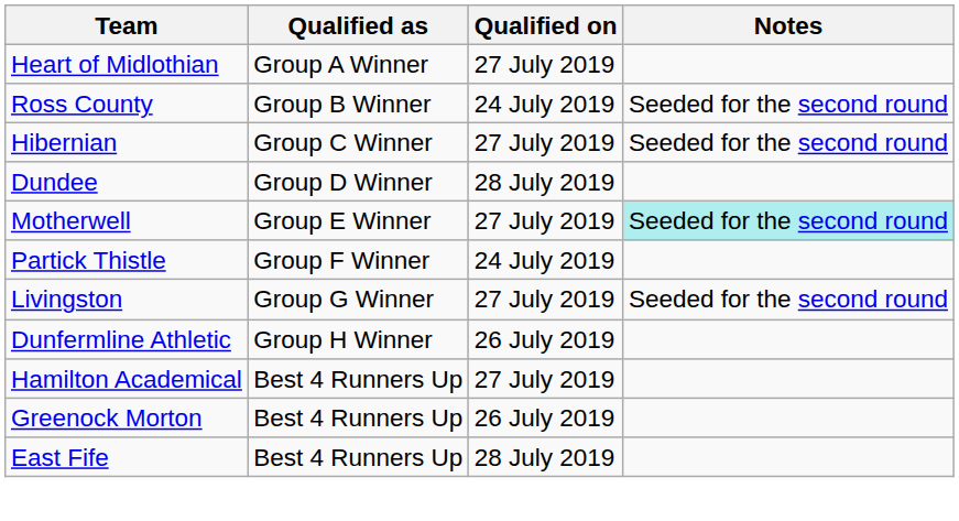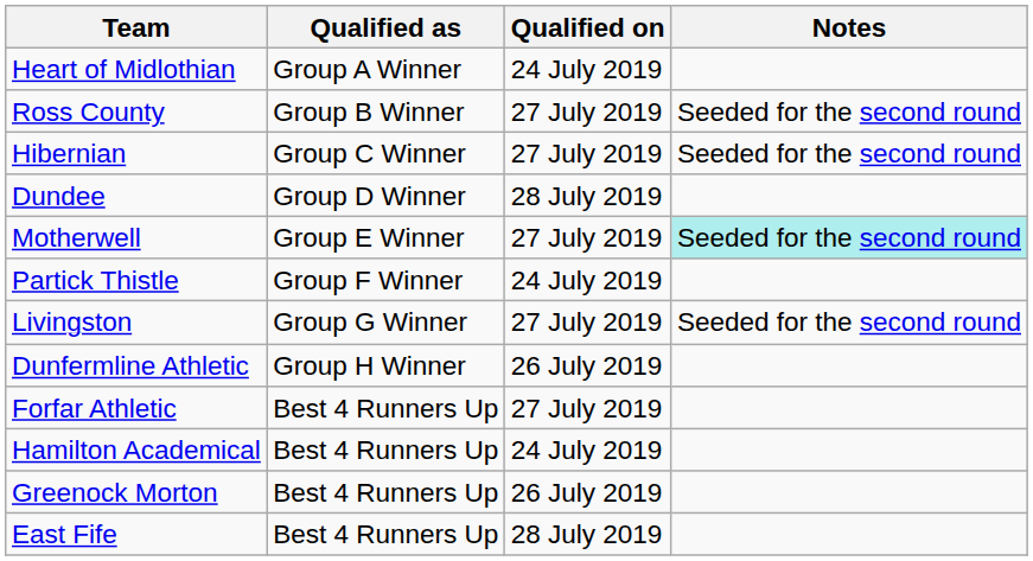 <table class="wikitable sortable" style="font-size: 95%;">
 <tr>
 <th>Team</th>
 <th>Qualified as</th>
 <th>Qualified on</th>
 <th>Notes</th>
 </tr>
 <tr>
 <td><a href='#'>Heart of Midlothian</a></td>
 <td>Group A Winner</td>
-<td>27 July 2019</td>
+<td>24 July 2019</td>
 <td></td>
 </tr>
 <tr>
 <td><a href='#'>Ross County</a></td>
 <td>Group B Winner</td>
-<td>24 July 2019</td>
+<td>27 July 2019</td>
 <td>Seeded for the <a href='#'>second round</a></td>
 </tr>
 <tr>
 <td><a href='#'>Hibernian</a></td>
 <td>Group C Winner</td>
 <td>27 July 2019</td>
 <td>Seeded for the <a href='#'>second round</a></td>
 </tr>
 <tr>
 <td><a href='#'>Dundee</a></td>
 <td>Group D Winner</td>
 <td>28 July 2019</td>
 <td></td>
 </tr>
 <tr>
 <td><a href='#'>Motherwell</a></td>
 <td>Group E Winner</td>
 <td>27 July 2019</td>
 <td style="background: paleturquoise;">Seeded for the <a href='#'>second round</a></td>
 </tr>
 <tr>
 <td><a href='#'>Partick Thistle</a></td>
 <td>Group F Winner</td>
 <td>24 July 2019</td>
 <td></td>
 </tr>
 <tr>
 <td><a href='#'>Livingston</a></td>
 <td>Group G Winner</td>
 <td>27 July 2019</td>
 <td>Seeded for the <a href='#'>second round</a></td>
 </tr>
 <tr>
 <td><a href='#'>Dunfermline Athletic</a></td>
 <td>Group H Winner</td>
 <td>26 July 2019</td>
 <td></td>
 </tr>
 <tr>
+<td><a href='#'>Forfar Athletic</a></td>
+<td>Best 4 Runners Up</td>
+<td>27 July 2019</td>
+<td></td>
+</tr>
+<tr>
 <td><a href='#'>Hamilton Academical</a></td>
 <td>Best 4 Runners Up</td>
-<td>27 July 2019</td>
+<td>24 July 2019</td>
 <td></td>
 </tr>
 <tr>
 <td><a href='#'>Greenock Morton</a></td>
 <td>Best 4 Runners Up</td>
 <td>26 July 2019</td>
 <td></td>
 </tr>
 <tr>
 <td><a href='#'>East Fife</a></td>
 <td>Best 4 Runners Up</td>
 <td>28 July 2019</td>
 <td></td>
 </tr>
 </table>
